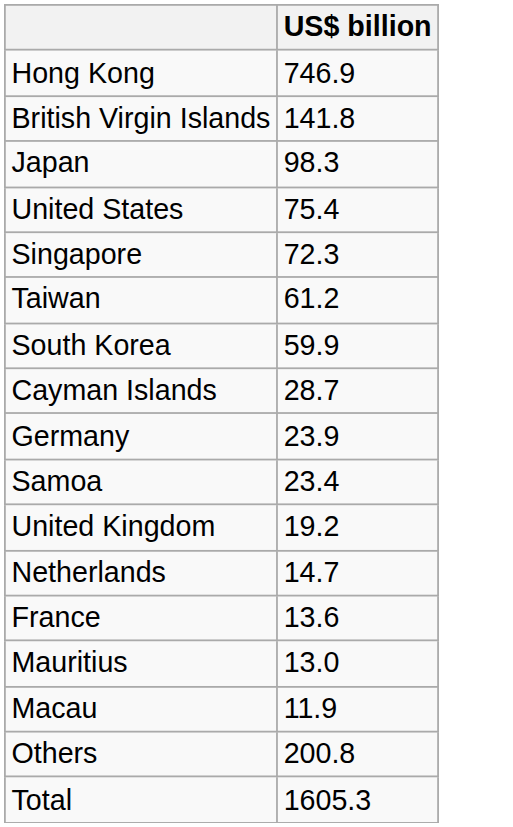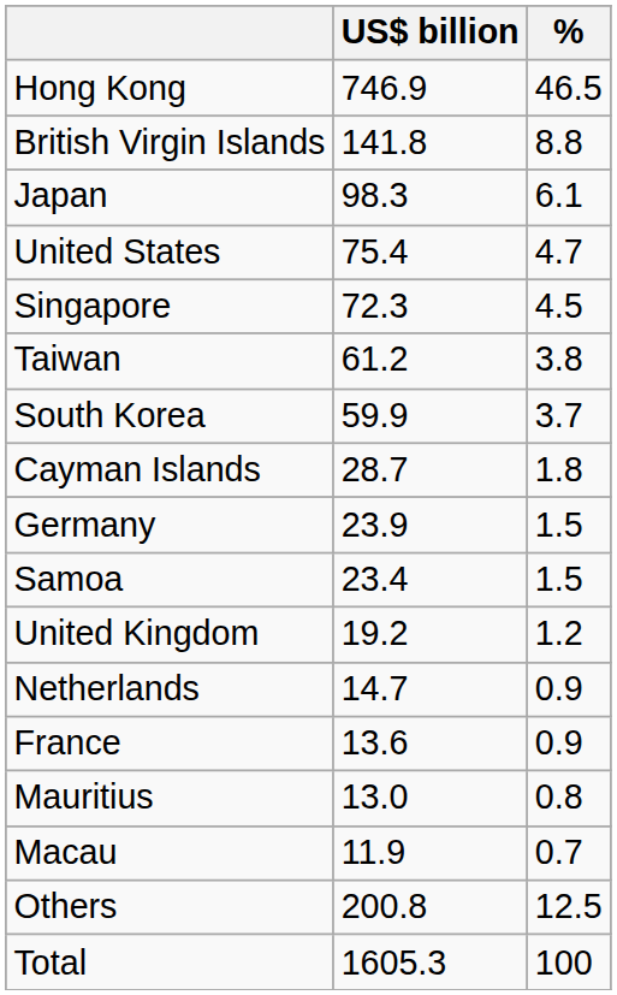 <table class="wikitable">
 <tr>
 <th></th>
 <th>US$ billion</th>
+<th>%</th>
 </tr>
 <tr>
 <td>Hong Kong</td>
 <td>746.9</td>
+<td>46.5</td>
 </tr>
 <tr>
 <td>British Virgin Islands</td>
 <td>141.8</td>
+<td>8.8</td>
 </tr>
 <tr>
 <td>Japan</td>
 <td>98.3</td>
+<td>6.1</td>
 </tr>
 <tr>
 <td>United States</td>
 <td>75.4</td>
+<td>4.7</td>
 </tr>
 <tr>
 <td>Singapore</td>
 <td>72.3</td>
+<td>4.5</td>
 </tr>
 <tr>
 <td>Taiwan</td>
 <td>61.2</td>
+<td>3.8</td>
 </tr>
 <tr>
 <td>South Korea</td>
 <td>59.9</td>
+<td>3.7</td>
 </tr>
 <tr>
 <td>Cayman Islands</td>
 <td>28.7</td>
+<td>1.8</td>
 </tr>
 <tr>
 <td>Germany</td>
 <td>23.9</td>
+<td>1.5</td>
 </tr>
 <tr>
 <td>Samoa</td>
 <td>23.4</td>
+<td>1.5</td>
 </tr>
 <tr>
 <td>United Kingdom</td>
 <td>19.2</td>
+<td>1.2</td>
 </tr>
 <tr>
 <td>Netherlands</td>
 <td>14.7</td>
+<td>0.9</td>
 </tr>
 <tr>
 <td>France</td>
 <td>13.6</td>
+<td>0.9</td>
 </tr>
 <tr>
 <td>Mauritius</td>
 <td>13.0</td>
+<td>0.8</td>
 </tr>
 <tr>
 <td>Macau</td>
 <td>11.9</td>
+<td>0.7</td>
 </tr>
 <tr>
 <td>Others</td>
 <td>200.8</td>
+<td>12.5</td>
 </tr>
 <tr>
 <td>Total</td>
 <td>1605.3</td>
+<td>100</td>
 </tr>
 </table>
